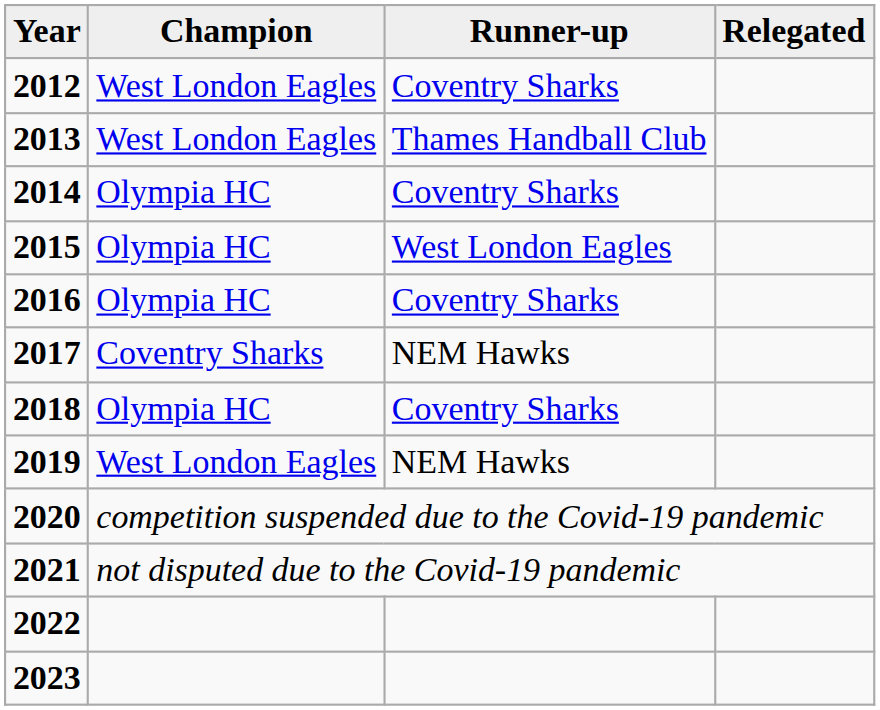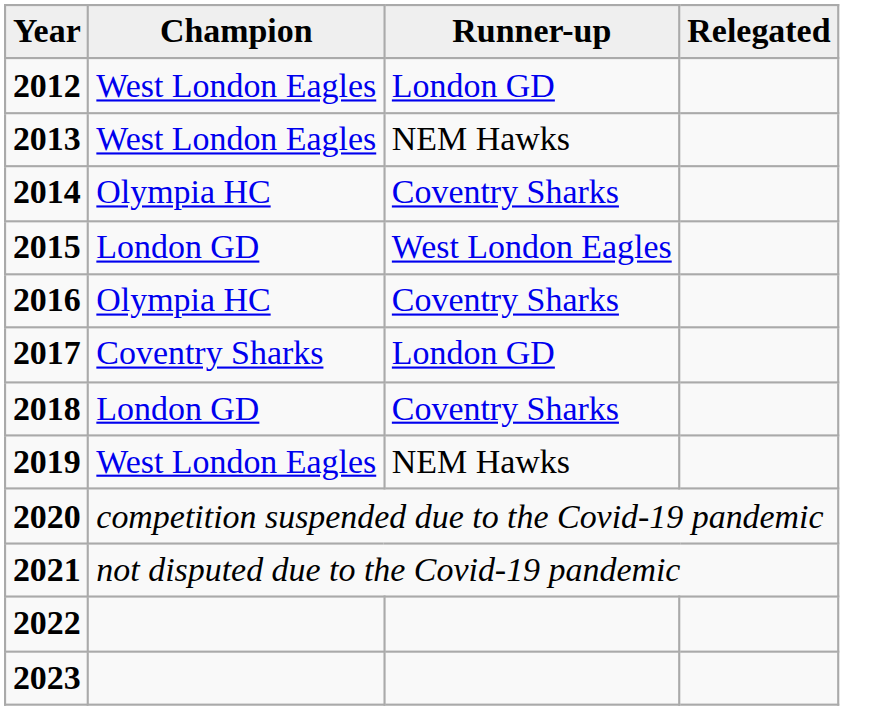 <table class="wikitable sortable">
 <tr style="background:#efefef;">
 <td align="center"><strong>Year</strong></td>
 <td align="center"><strong>Champion</strong></td>
 <td align="center"><strong>Runner-up</strong></td>
 <td><strong>Relegated</strong></td>
 </tr>
 <tr>
 <td><strong>2012</strong></td>
 <td><a href='#'>West London Eagles</a></td>
-<td><a href='#'>Coventry Sharks</a></td>
+<td><a href='#'>London GD</a></td>
 <td></td>
 </tr>
 <tr>
 <td><strong>2013</strong></td>
 <td><a href='#'>West London Eagles</a></td>
-<td><a href='#'>Thames Handball Club</a></td>
+<td>NEM Hawks</td>
 <td></td>
 </tr>
 <tr>
 <td><strong>2014</strong></td>
 <td Olympia HC><a href='#'>Olympia HC</a></td>
 <td><a href='#'>Coventry Sharks</a></td>
 <td></td>
 </tr>
 <tr>
 <td><strong>2015</strong></td>
-<td Olympia HC><a href='#'>Olympia HC</a></td>
+<td><a href='#'>London GD</a></td>
 <td><a href='#'>West London Eagles</a></td>
 <td></td>
 </tr>
 <tr>
 <td><strong>2016</strong></td>
 <td Olympia HC><a href='#'>Olympia HC</a></td>
 <td><a href='#'>Coventry Sharks</a></td>
 <td></td>
 </tr>
 <tr>
 <td><strong>2017</strong></td>
 <td><a href='#'>Coventry Sharks</a></td>
-<td>NEM Hawks</td>
+<td><a href='#'>London GD</a></td>
 <td></td>
 </tr>
 <tr>
 <td><strong>2018</strong></td>
-<td Olympia HC><a href='#'>Olympia HC</a></td>
+<td><a href='#'>London GD</a></td>
 <td><a href='#'>Coventry Sharks</a></td>
 <td></td>
 </tr>
 <tr>
 <td><strong>2019</strong></td>
 <td><a href='#'>West London Eagles</a></td>
 <td>NEM Hawks</td>
 <td></td>
 </tr>
 <tr>
 <td><strong>2020</strong></td>
 <td colspan="3"><em>competition suspended due to the Covid-19 pandemic</em></td>
 </tr>
 <tr>
 <td><strong>2021</strong></td>
 <td colspan="3"><em>not disputed due to the Covid-19 pandemic</em></td>
 </tr>
 <tr>
 <td><strong>2022</strong></td>
 <td></td>
 <td></td>
 <td></td>
 </tr>
 <tr>
 <td><strong>2023</strong></td>
 <td></td>
 <td></td>
 <td></td>
 </tr>
 </table>
